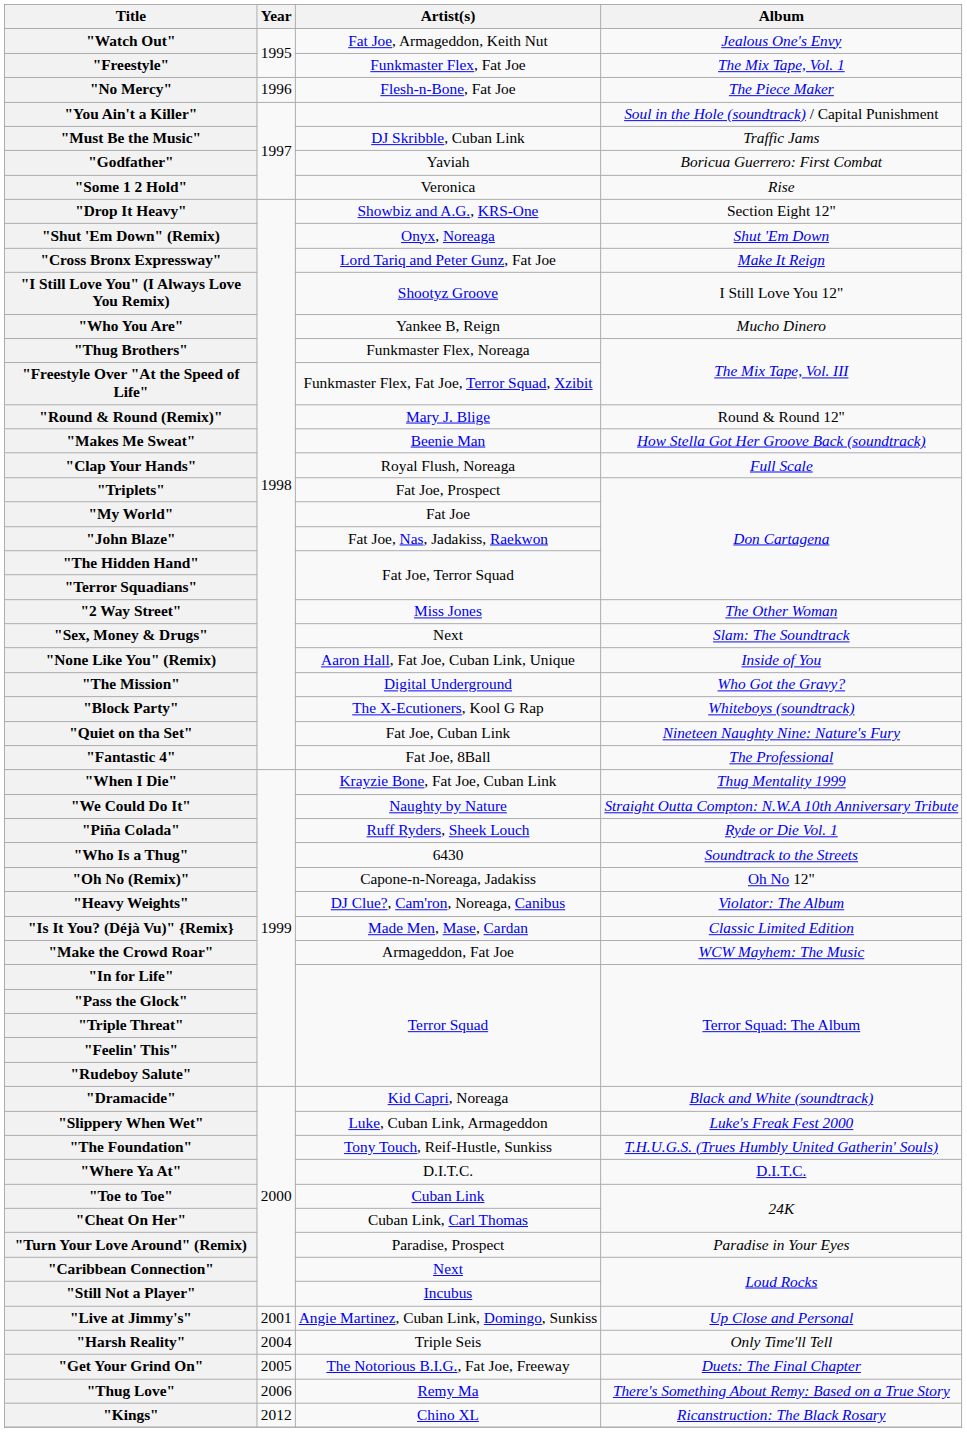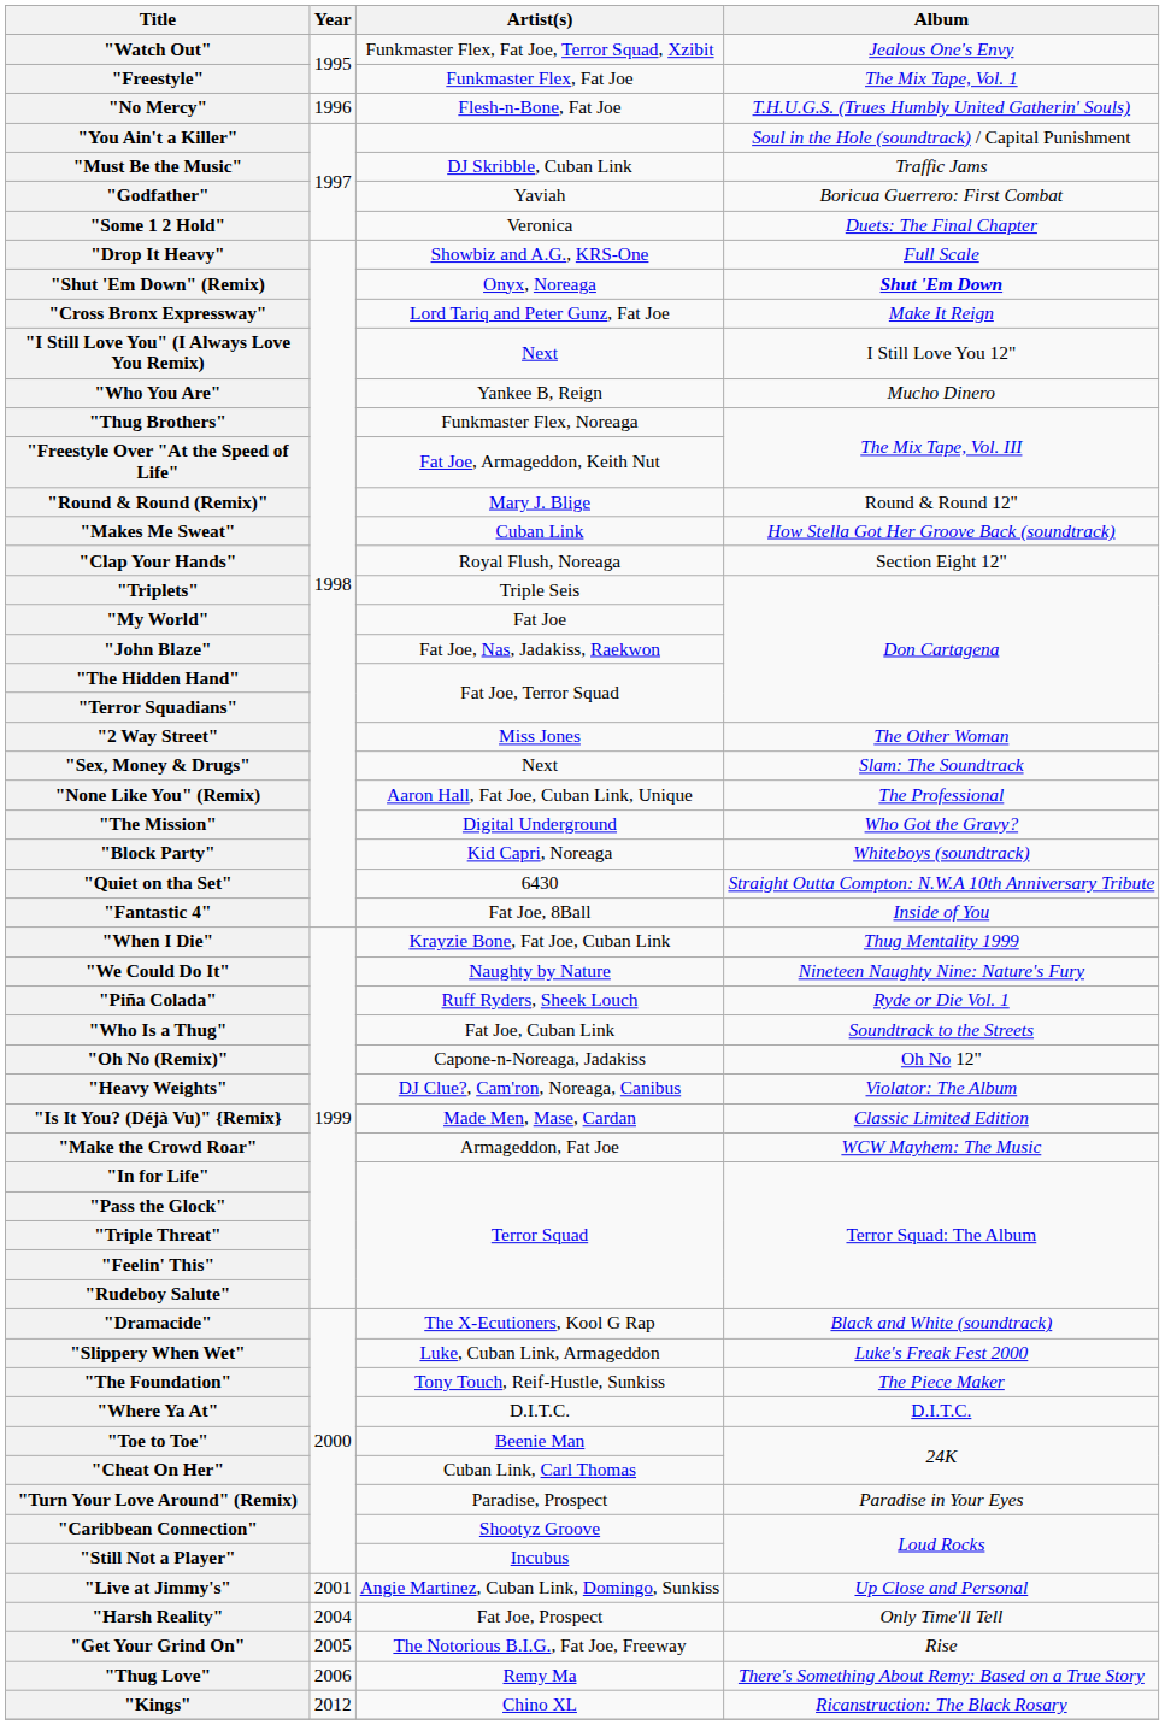 <table class="wikitable plainrowheaders" style="text-align:center;" border="1">
 <tr>
 <th scope="col" style="width:16em;">Title</th>
 <th scope="col">Year</th>
 <th scope="col">Artist(s)</th>
 <th scope="col">Album</th>
 </tr>
 <tr>
 <th scope="row">"Watch Out"</th>
 <td rowspan="2">1995</td>
-<td><a href='#'>Fat Joe</a>, Armageddon, Keith Nut</td>
+<td>Funkmaster Flex, Fat Joe, <a href='#'>Terror Squad</a>, <a href='#'>Xzibit</a></td>
 <td><em><a href='#'>Jealous One's Envy</a></em></td>
 </tr>
 <tr>
 <th scope="row">"Freestyle"</th>
 <td><a href='#'>Funkmaster Flex</a>, Fat Joe</td>
 <td><em><a href='#'>The Mix Tape, Vol. 1</a></em></td>
 </tr>
 <tr>
 <th scope="row">"No Mercy"</th>
 <td>1996</td>
 <td><a href='#'>Flesh-n-Bone</a>, Fat Joe</td>
-<td><em><a href='#'>The Piece Maker</a></em></td>
+<td><em><a href='#'>T.H.U.G.S. (Trues Humbly United Gatherin' Souls)</a></em></td>
 </tr>
 <tr>
 <th scope="row">"You Ain't a Killer"</th>
 <td rowspan="4">1997</td>
 <td></td>
 <td><em><a href='#'>Soul in the Hole (soundtrack)</a></em> / Capital Punishment</td>
 </tr>
 <tr>
 <th scope="row">"Must Be the Music"</th>
 <td><a href='#'>DJ Skribble</a>, Cuban Link</td>
 <td><em>Traffic Jams</em></td>
 </tr>
 <tr>
 <th scope="row">"Godfather"</th>
 <td>Yaviah</td>
 <td><em>Boricua Guerrero: First Combat</em></td>
 </tr>
 <tr>
 <th>"Some 1 2 Hold"</th>
 <td>Veronica</td>
-<td><em>Rise</em></td>
+<td><em><a href='#'>Duets: The Final Chapter</a></em></td>
 </tr>
 <tr>
 <th scope="row">"Drop It Heavy"</th>
 <td rowspan="22">1998</td>
 <td><a href='#'>Showbiz and A.G.</a>, <a href='#'>KRS-One</a></td>
-<td>Section Eight 12"</td>
+<td><em><a href='#'>Full Scale</a></em></td>
 </tr>
 <tr>
 <th scope="row">"Shut 'Em Down" (Remix)</th>
 <td><a href='#'>Onyx</a>, <a href='#'>Noreaga</a></td>
-<td><em><a href='#'>Shut 'Em Down</a></em></td>
+<td><strong><em><a href='#'>Shut 'Em Down</a></em></strong></td>
 </tr>
 <tr>
 <th scope="row">"Cross Bronx Expressway"</th>
 <td><a href='#'>Lord Tariq and Peter Gunz</a>, Fat Joe</td>
 <td><em><a href='#'>Make It Reign</a></em></td>
 </tr>
 <tr>
 <th scope="row">"I Still Love You" (I Always Love You Remix)</th>
-<td><a href='#'>Shootyz Groove</a></td>
+<td><a href='#'>Next</a></td>
 <td>I Still Love You 12"</td>
 </tr>
 <tr>
 <th scope="row">"Who You Are"</th>
 <td>Yankee B, Reign</td>
 <td><em>Mucho Dinero</em></td>
 </tr>
 <tr>
 <th scope="row">"Thug Brothers"</th>
 <td>Funkmaster Flex, Noreaga</td>
 <td rowspan="2"><em><a href='#'>The Mix Tape, Vol. III</a></em></td>
 </tr>
 <tr>
 <th scope="row">"Freestyle Over "At the Speed of Life"</th>
-<td>Funkmaster Flex, Fat Joe, <a href='#'>Terror Squad</a>, <a href='#'>Xzibit</a></td>
+<td><a href='#'>Fat Joe</a>, Armageddon, Keith Nut</td>
 </tr>
 <tr>
 <th scope="row">"Round & Round (Remix)"</th>
 <td><a href='#'>Mary J. Blige</a></td>
 <td>Round & Round 12"</td>
 </tr>
 <tr>
 <th scope="row">"Makes Me Sweat"</th>
-<td><a href='#'>Beenie Man</a></td>
+<td><a href='#'>Cuban Link</a></td>
 <td><em><a href='#'>How Stella Got Her Groove Back (soundtrack)</a></em></td>
 </tr>
 <tr>
 <th>"Clap Your Hands"</th>
 <td>Royal Flush, Noreaga</td>
-<td><em><a href='#'>Full Scale</a></em></td>
+<td>Section Eight 12"</td>
 </tr>
 <tr>
 <th scope="row">"Triplets"</th>
-<td>Fat Joe, Prospect</td>
+<td>Triple Seis</td>
 <td rowspan="5"><em><a href='#'>Don Cartagena</a></em></td>
 </tr>
 <tr>
 <th scope="row">"My World"</th>
 <td>Fat Joe</td>
 </tr>
 <tr>
 <th scope="row">"John Blaze"</th>
 <td>Fat Joe, <a href='#'>Nas</a>, Jadakiss, <a href='#'>Raekwon</a></td>
 </tr>
 <tr>
 <th scope="row">"The Hidden Hand"</th>
 <td rowspan="2">Fat Joe, Terror Squad</td>
 </tr>
 <tr>
 <th scope="row">"Terror Squadians"</th>
 </tr>
 <tr>
 <th scope="row">"2 Way Street"</th>
 <td><a href='#'>Miss Jones</a></td>
 <td><a href='#'><em>The Other Woman</em></a></td>
 </tr>
 <tr>
 <th scope="row">"Sex, Money & Drugs"</th>
 <td>Next</td>
 <td><em><a href='#'>Slam: The Soundtrack</a></em></td>
 </tr>
 <tr>
 <th scope="row">"None Like You" (Remix)</th>
 <td><a href='#'>Aaron Hall</a>, Fat Joe, Cuban Link, Unique</td>
-<td><em><a href='#'>Inside of You</a></em></td>
+<td><em><a href='#'>The Professional</a></em></td>
 </tr>
 <tr>
 <th scope="row">"The Mission"</th>
 <td><a href='#'>Digital Underground</a></td>
 <td><em><a href='#'>Who Got the Gravy?</a></em></td>
 </tr>
 <tr>
 <th scope="row">"Block Party"</th>
-<td><a href='#'>The X-Ecutioners</a>, Kool G Rap</td>
+<td><a href='#'>Kid Capri</a>, Noreaga</td>
 <td><em><a href='#'>Whiteboys (soundtrack)</a></em></td>
 </tr>
 <tr>
 <th scope="row">"Quiet on tha Set"</th>
-<td>Fat Joe, Cuban Link</td>
-<td><em><a href='#'>Nineteen Naughty Nine: Nature's Fury</a></em></td>
+<td>6430</td>
+<td><em><a href='#'>Straight Outta Compton: N.W.A 10th Anniversary Tribute</a></em></td>
 </tr>
 <tr>
 <th scope="row">"Fantastic 4"</th>
 <td>Fat Joe, 8Ball</td>
-<td><em><a href='#'>The Professional</a></em></td>
+<td><em><a href='#'>Inside of You</a></em></td>
 </tr>
 <tr>
 <th scope="row">"When I Die"</th>
 <td rowspan="13">1999</td>
 <td><a href='#'>Krayzie Bone</a>, Fat Joe, Cuban Link</td>
 <td><em><a href='#'>Thug Mentality 1999</a></em></td>
 </tr>
 <tr>
 <th scope="row">"We Could Do It"</th>
 <td><a href='#'>Naughty by Nature</a></td>
-<td><em><a href='#'>Straight Outta Compton: N.W.A 10th Anniversary Tribute</a></em></td>
+<td><em><a href='#'>Nineteen Naughty Nine: Nature's Fury</a></em></td>
 </tr>
 <tr>
 <th scope="row">"Piña Colada"</th>
 <td><a href='#'>Ruff Ryders</a>, <a href='#'>Sheek Louch</a></td>
 <td><em><a href='#'>Ryde or Die Vol. 1</a></em></td>
 </tr>
 <tr>
 <th scope="row">"Who Is a Thug"</th>
-<td>6430</td>
+<td>Fat Joe, Cuban Link</td>
 <td><em><a href='#'>Soundtrack to the Streets</a></em></td>
 </tr>
 <tr>
 <th scope="row">"Oh No (Remix)"</th>
 <td>Capone-n-Noreaga, Jadakiss</td>
 <td><a href='#'>Oh No</a> 12"</td>
 </tr>
 <tr>
 <th scope="row">"Heavy Weights"</th>
 <td><a href='#'>DJ Clue?</a>, <a href='#'>Cam'ron</a>, Noreaga, <a href='#'>Canibus</a></td>
 <td><em><a href='#'>Violator: The Album</a></em></td>
 </tr>
 <tr>
 <th scope="row">"Is It You? (Déjà Vu)" {Remix}</th>
 <td><a href='#'>Made Men</a>, <a href='#'>Mase</a>, <a href='#'>Cardan</a></td>
 <td><em><a href='#'>Classic Limited Edition</a></em></td>
 </tr>
 <tr>
 <th scope="row">"Make the Crowd Roar"</th>
 <td>Armageddon, Fat Joe</td>
 <td><em><a href='#'>WCW Mayhem: The Music</a></em></td>
 </tr>
 <tr>
 <th scope="row">"In for Life"</th>
 <td rowspan="5"><a href='#'>Terror Squad</a></td>
 <td rowspan="5"><a href='#'>Terror Squad: The Album</a></td>
 </tr>
 <tr>
 <th scope="row">"Pass the Glock"</th>
 </tr>
 <tr>
 <th scope="row">"Triple Threat"</th>
 </tr>
 <tr>
 <th scope="row">"Feelin' This"</th>
 </tr>
 <tr>
 <th scope="row">"Rudeboy Salute"</th>
 </tr>
 <tr>
 <th scope="row">"Dramacide"</th>
 <td rowspan="9">2000</td>
-<td><a href='#'>Kid Capri</a>, Noreaga</td>
+<td><a href='#'>The X-Ecutioners</a>, Kool G Rap</td>
 <td><em><a href='#'>Black and White (soundtrack)</a></em></td>
 </tr>
 <tr>
 <th scope="row">"Slippery When Wet"</th>
 <td><a href='#'>Luke</a>, Cuban Link, Armageddon</td>
 <td><em><a href='#'>Luke's Freak Fest 2000</a></em></td>
 </tr>
 <tr>
 <th scope="row">"The Foundation"</th>
 <td><a href='#'>Tony Touch</a>, Reif-Hustle, Sunkiss</td>
-<td><em><a href='#'>T.H.U.G.S. (Trues Humbly United Gatherin' Souls)</a></em></td>
+<td><em><a href='#'>The Piece Maker</a></em></td>
 </tr>
 <tr>
 <th scope="row">"Where Ya At"</th>
 <td>D.I.T.C.</td>
 <td><a href='#'>D.I.T.C.</a></td>
 </tr>
 <tr>
 <th scope="row">"Toe to Toe"</th>
-<td><a href='#'>Cuban Link</a></td>
+<td><a href='#'>Beenie Man</a></td>
 <td rowspan="2"><em>24K</em></td>
 </tr>
 <tr>
 <th scope="row">"Cheat On Her"</th>
 <td>Cuban Link, <a href='#'>Carl Thomas</a></td>
 </tr>
 <tr>
 <th scope="row">"Turn Your Love Around" (Remix)</th>
 <td>Paradise, Prospect</td>
 <td><em>Paradise in Your Eyes</em></td>
 </tr>
 <tr>
 <th scope="row">"Caribbean Connection"</th>
-<td><a href='#'>Next</a></td>
+<td><a href='#'>Shootyz Groove</a></td>
 <td rowspan="2"><em><a href='#'>Loud Rocks</a></em></td>
 </tr>
 <tr>
 <th scope="row">"Still Not a Player"</th>
 <td><a href='#'>Incubus</a></td>
 </tr>
 <tr>
 <th scope="row">"Live at Jimmy's"</th>
 <td>2001</td>
 <td><a href='#'>Angie Martinez</a>, Cuban Link, <a href='#'>Domingo</a>, Sunkiss</td>
 <td><em><a href='#'>Up Close and Personal</a></em></td>
 </tr>
 <tr>
 <th scope="row">"Harsh Reality"</th>
 <td>2004</td>
-<td>Triple Seis</td>
+<td>Fat Joe, Prospect</td>
 <td><em>Only Time'll Tell</em></td>
 </tr>
 <tr>
 <th scope="row">"Get Your Grind On"</th>
 <td>2005</td>
 <td><a href='#'>The Notorious B.I.G.</a>, Fat Joe, Freeway</td>
-<td><em><a href='#'>Duets: The Final Chapter</a></em></td>
+<td><em>Rise</em></td>
 </tr>
 <tr>
 <th scope="row">"Thug Love"</th>
 <td>2006</td>
 <td><a href='#'>Remy Ma</a></td>
 <td><em><a href='#'>There's Something About Remy: Based on a True Story</a></em></td>
 </tr>
 <tr>
 <th scope="row">"Kings"</th>
 <td>2012</td>
 <td><a href='#'>Chino XL</a></td>
 <td><em><a href='#'>Ricanstruction: The Black Rosary</a></em></td>
 </tr>
 <tr>
 </tr>
 </table>
